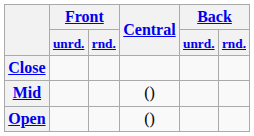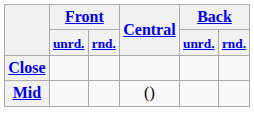 <table class="wikitable" style=text-align:center>
 <tr>
 <th rowspan="2"></th>
 <th colspan="2"><a href='#'>Front</a></th>
 <th rowspan="2"><a href='#'>Central</a></th>
 <th colspan="2"><a href='#'>Back</a></th>
 </tr>
 <tr>
 <th><small><a href='#'>unrd.</a></small></th>
 <th><small><a href='#'>rnd.</a></small></th>
 <th><small><a href='#'>unrd.</a></small></th>
 <th><small><a href='#'>rnd.</a></small></th>
 </tr>
 <tr>
 <th><a href='#'>Close</a></th>
 <td> </td>
 <td> </td>
 <td></td>
 <td></td>
 <td></td>
 </tr>
 <tr>
 <th><a href='#'>Mid</a></th>
 <td></td>
 <td> </td>
 <td>()</td>
 <td></td>
 <td></td>
 </tr>
-<tr>
-<th><a href='#'>Open</a></th>
-<td></td>
-<td></td>
-<td>()</td>
-<td></td>
-<td></td>
-</tr>
 </table>
